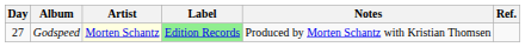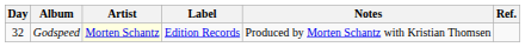 <table class="wikitable">
 <tr>
 <th>Day</th>
 <th>Album</th>
 <th>Artist</th>
 <th>Label</th>
 <th>Notes</th>
 <th>Ref.</th>
 </tr>
 <tr>
-<td rowspan="1" style="text-align:center;">27</td>
+<td rowspan="1" style="text-align:center;">32</td>
 <td><em>Godspeed</em></td>
 <td style="background: lightyellow;"><a href='#'>Morten Schantz</a></td>
-<td style="background: lightgreen;"><a href='#'>Edition Records</a></td>
+<td><a href='#'>Edition Records</a></td>
 <td>Produced by <a href='#'>Morten Schantz</a> with Kristian Thomsen</td>
 <td style="text-align:center;"></td>
 </tr>
 </table>
